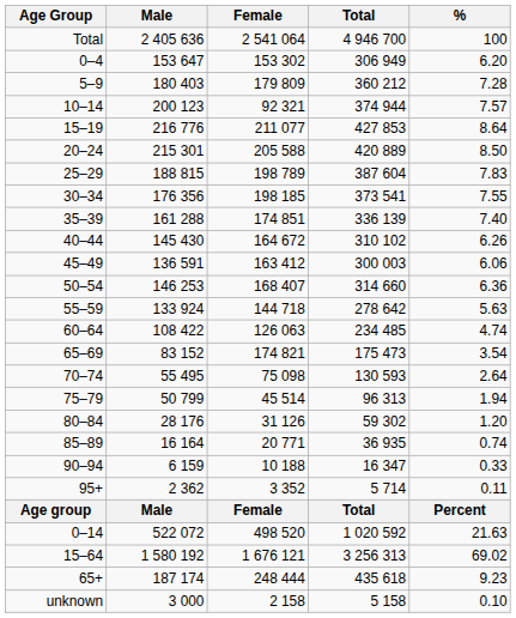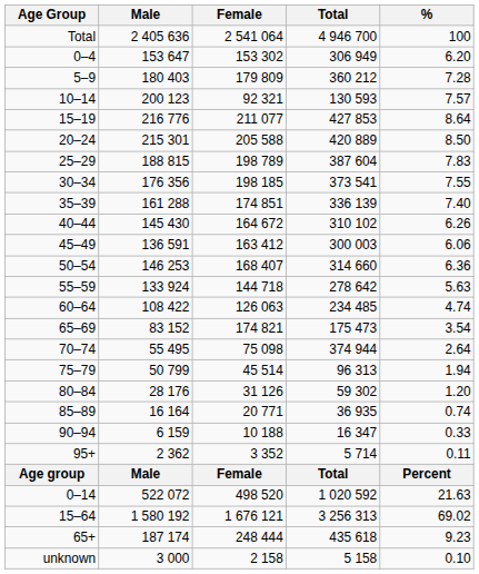 <table class="wikitable">
 <tr>
 <th style="width:80pt;">Age Group</th>
 <th style="width:80pt;">Male</th>
 <th style="width:80pt;">Female</th>
 <th style="width:80pt;">Total</th>
 <th style="width:80pt;">%</th>
 </tr>
 <tr style="text-align:right;">
 <td>Total</td>
 <td>2 405 636</td>
 <td>2 541 064</td>
 <td>4 946 700</td>
 <td>100</td>
 </tr>
 <tr style="text-align:right;">
 <td>0–4</td>
 <td>153 647</td>
 <td>153 302</td>
 <td>306 949</td>
 <td>6.20</td>
 </tr>
 <tr style="text-align:right;">
 <td>5–9</td>
 <td>180 403</td>
 <td>179 809</td>
 <td>360 212</td>
 <td>7.28</td>
 </tr>
 <tr style="text-align:right;">
 <td>10–14</td>
 <td>200 123</td>
 <td>92 321</td>
-<td>374 944</td>
+<td>130 593</td>
 <td>7.57</td>
 </tr>
 <tr style="text-align:right;">
 <td>15–19</td>
 <td>216 776</td>
 <td>211 077</td>
 <td>427 853</td>
 <td>8.64</td>
 </tr>
 <tr style="text-align:right;">
 <td>20–24</td>
 <td>215 301</td>
 <td>205 588</td>
 <td>420 889</td>
 <td>8.50</td>
 </tr>
 <tr style="text-align:right;">
 <td>25–29</td>
 <td>188 815</td>
 <td>198 789</td>
 <td>387 604</td>
 <td>7.83</td>
 </tr>
 <tr style="text-align:right;">
 <td>30–34</td>
 <td>176 356</td>
 <td>198 185</td>
 <td>373 541</td>
 <td>7.55</td>
 </tr>
 <tr style="text-align:right;">
 <td>35–39</td>
 <td>161 288</td>
 <td>174 851</td>
 <td>336 139</td>
 <td>7.40</td>
 </tr>
 <tr style="text-align:right;">
 <td>40–44</td>
 <td>145 430</td>
 <td>164 672</td>
 <td>310 102</td>
 <td>6.26</td>
 </tr>
 <tr style="text-align:right;">
 <td>45–49</td>
 <td>136 591</td>
 <td>163 412</td>
 <td>300 003</td>
 <td>6.06</td>
 </tr>
 <tr style="text-align:right;">
 <td>50–54</td>
 <td>146 253</td>
 <td>168 407</td>
 <td>314 660</td>
 <td>6.36</td>
 </tr>
 <tr style="text-align:right;">
 <td>55–59</td>
 <td>133 924</td>
 <td>144 718</td>
 <td>278 642</td>
 <td>5.63</td>
 </tr>
 <tr style="text-align:right;">
 <td>60–64</td>
 <td>108 422</td>
 <td>126 063</td>
 <td>234 485</td>
 <td>4.74</td>
 </tr>
 <tr style="text-align:right;">
 <td>65–69</td>
 <td>83 152</td>
 <td>174 821</td>
 <td>175 473</td>
 <td>3.54</td>
 </tr>
 <tr style="text-align:right;">
 <td>70–74</td>
 <td>55 495</td>
 <td>75 098</td>
-<td>130 593</td>
+<td>374 944</td>
 <td>2.64</td>
 </tr>
 <tr style="text-align:right;">
 <td>75–79</td>
 <td>50 799</td>
 <td>45 514</td>
 <td>96 313</td>
 <td>1.94</td>
 </tr>
 <tr style="text-align:right;">
 <td>80–84</td>
 <td>28 176</td>
 <td>31 126</td>
 <td>59 302</td>
 <td>1.20</td>
 </tr>
 <tr style="text-align:right;">
 <td>85–89</td>
 <td>16 164</td>
 <td>20 771</td>
 <td>36 935</td>
 <td>0.74</td>
 </tr>
 <tr style="text-align:right;">
 <td>90–94</td>
 <td>6 159</td>
 <td>10 188</td>
 <td>16 347</td>
 <td>0.33</td>
 </tr>
 <tr style="text-align:right;">
 <td>95+</td>
 <td>2 362</td>
 <td>3 352</td>
 <td>5 714</td>
 <td>0.11</td>
 </tr>
 <tr>
 <th style="width:50px;">Age group</th>
 <th style="width:80pt;">Male</th>
 <th style="width:80px;">Female</th>
 <th style="width:80px;">Total</th>
 <th style="width:50px;">Percent</th>
 </tr>
 <tr style="text-align:right;">
 <td>0–14</td>
 <td>522 072</td>
 <td>498 520</td>
 <td>1 020 592</td>
 <td>21.63</td>
 </tr>
 <tr style="text-align:right;">
 <td>15–64</td>
 <td>1 580 192</td>
 <td>1 676 121</td>
 <td>3 256 313</td>
 <td>69.02</td>
 </tr>
 <tr style="text-align:right;">
 <td>65+</td>
 <td>187 174</td>
 <td>248 444</td>
 <td>435 618</td>
 <td>9.23</td>
 </tr>
 <tr style="text-align:right;">
 <td>unknown</td>
 <td>3 000</td>
 <td>2 158</td>
 <td>5 158</td>
 <td>0.10</td>
 </tr>
 </table>
